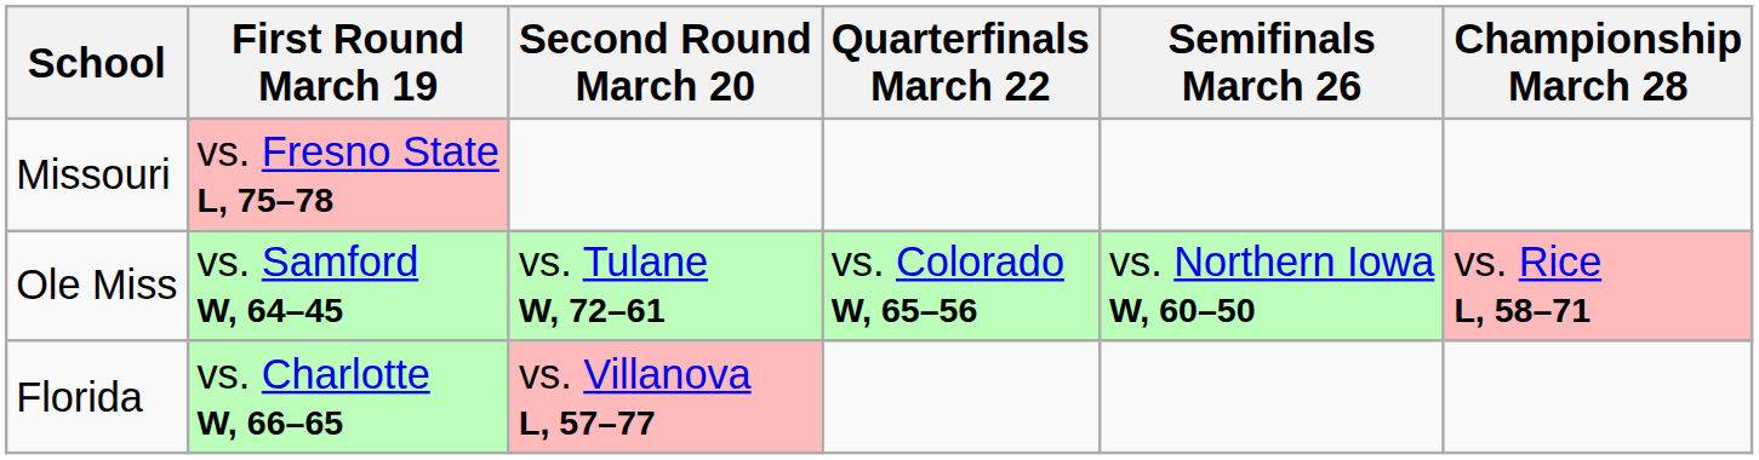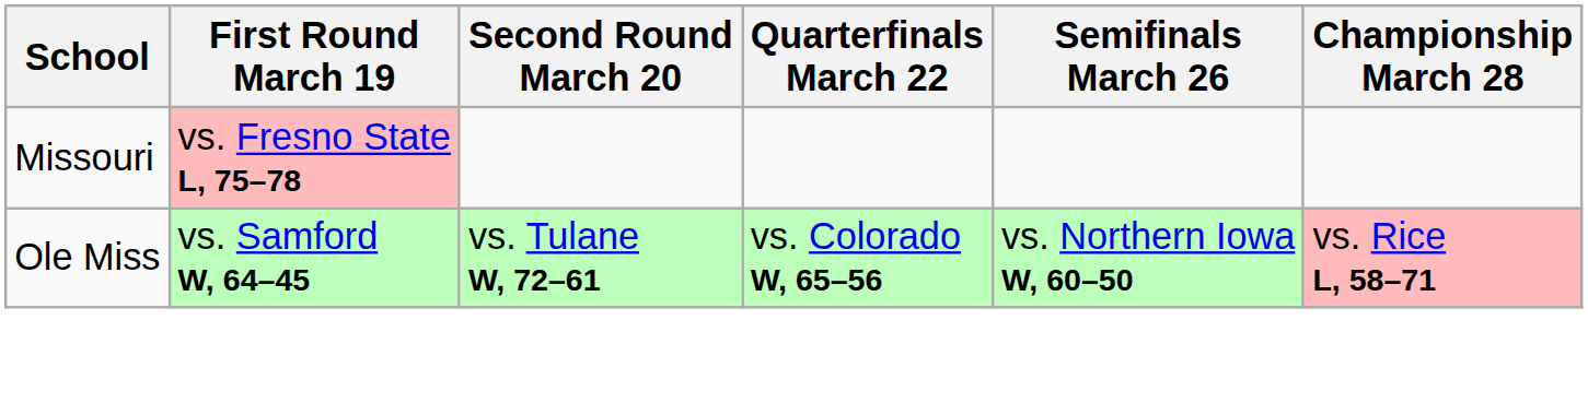 <table class="wikitable" style="white-space:nowrap; font-size:90%;">
 <tr>
 <th>School</th>
 <th>First Round<br>March 19</th>
 <th>Second Round<br>March 20</th>
 <th>Quarterfinals<br>March 22</th>
 <th>Semifinals<br>March 26</th>
 <th>Championship<br>March 28</th>
 </tr>
 <tr>
 <td>Missouri</td>
 <td style="background:#fbb;">vs. <a href='#'>Fresno State</a><br><small><strong>L, 75–78</strong></small></td>
 <td></td>
 <td></td>
 <td></td>
 <td></td>
 </tr>
 <tr>
 <td>Ole Miss</td>
 <td style="background:#bfb;">vs. <a href='#'>Samford</a><br><small><strong>W, 64–45</strong></small></td>
 <td style="background:#bfb;">vs. <a href='#'>Tulane</a><br><small><strong>W, 72–61</strong></small></td>
 <td style="background:#bfb;">vs. <a href='#'>Colorado</a><br><small><strong>W, 65–56</strong></small></td>
 <td style="background:#bfb;">vs. <a href='#'>Northern Iowa</a><br><small><strong>W, 60–50</strong></small></td>
 <td style="background:#fbb;">vs. <a href='#'>Rice</a><br><small><strong>L, 58–71</strong></small></td>
 </tr>
-<tr>
-<td>Florida</td>
-<td style="background:#bfb;">vs. <a href='#'>Charlotte</a><br><small><strong>W, 66–65</strong></small></td>
-<td style="background:#fbb;">vs. <a href='#'>Villanova</a><br><small><strong>L, 57–77</strong></small></td>
-<td></td>
-<td></td>
-<td></td>
-</tr>
 </table>
